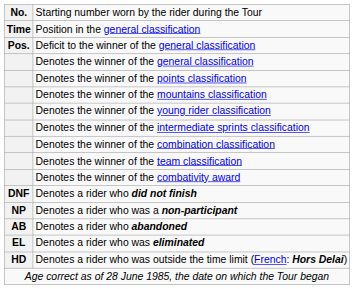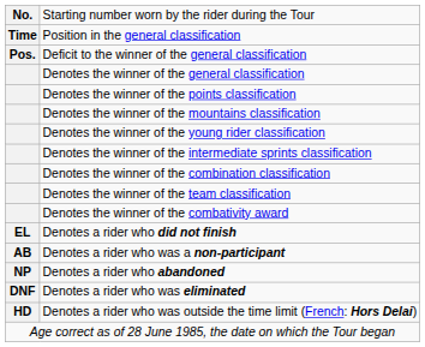 <table class="wikitable">
 <tr>
 <th scope="row" style="text-align:center;">No.</th>
 <td>Starting number worn by the rider during the Tour</td>
 </tr>
 <tr>
 <th scope="row" style="text-align:center;">Time</th>
 <td>Position in the <a href='#'>general classification</a></td>
 </tr>
 <tr>
 <th scope="row" style="text-align:center;">Pos.</th>
 <td>Deficit to the winner of the <a href='#'>general classification</a></td>
 </tr>
 <tr>
 <th scope="row" style="text-align:center;"></th>
 <td>Denotes the winner of the <a href='#'>general classification</a></td>
 </tr>
 <tr>
 <th scope="row" style="text-align:center;"></th>
 <td>Denotes the winner of the <a href='#'>points classification</a></td>
 </tr>
 <tr>
 <th scope="row" style="text-align:center;"></th>
 <td>Denotes the winner of the <a href='#'>mountains classification</a></td>
 </tr>
 <tr>
 <th scope="row" style="text-align:center;"></th>
 <td>Denotes the winner of the <a href='#'>young rider classification</a></td>
 </tr>
 <tr>
 <th scope="row" style="text-align:center;"></th>
 <td>Denotes the winner of the <a href='#'>intermediate sprints classification</a></td>
 </tr>
 <tr>
 <th scope="row" style="text-align:center;"></th>
 <td>Denotes the winner of the <a href='#'>combination classification</a></td>
 </tr>
 <tr>
 <th scope="row" style="text-align:center;"></th>
 <td>Denotes the winner of the <a href='#'>team classification</a></td>
 </tr>
 <tr>
 <th scope="row" style="text-align:center;"></th>
 <td>Denotes the winner of the <a href='#'>combativity award</a></td>
 </tr>
 <tr>
-<th scope="row" style="text-align:center;">DNF</th>
+<th scope="row" style="text-align:center;">EL</th>
 <td>Denotes a rider who <strong><em>did not finish</em></strong></td>
 </tr>
 <tr>
-<th scope="row" style="text-align:center;">NP</th>
+<th scope="row" style="text-align:center;">AB</th>
 <td>Denotes a rider who was a <strong><em>non-participant</em></strong></td>
 </tr>
 <tr>
-<th scope="row" style="text-align:center;">AB</th>
+<th scope="row" style="text-align:center;">NP</th>
 <td>Denotes a rider who <strong><em>abandoned</em></strong></td>
 </tr>
 <tr>
-<th scope="row" style="text-align:center;">EL</th>
+<th scope="row" style="text-align:center;">DNF</th>
 <td>Denotes a rider who was <strong><em>eliminated</em></strong></td>
 </tr>
 <tr>
 <th scope="row" style="text-align:center;">HD</th>
 <td>Denotes a rider who was outside the time limit (<a href='#'>French</a>: <strong><em>Hors Delai</em></strong>)</td>
 </tr>
 <tr>
 <td style="text-align:center;" colspan="2"><em>Age correct as of 28 June 1985, the date on which the Tour began</em></td>
 </tr>
 </table>
